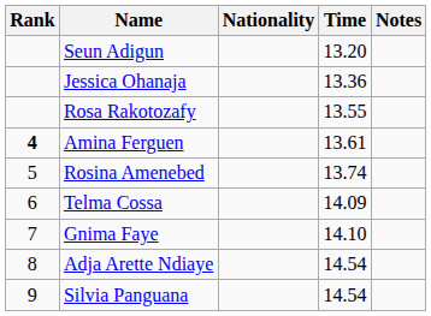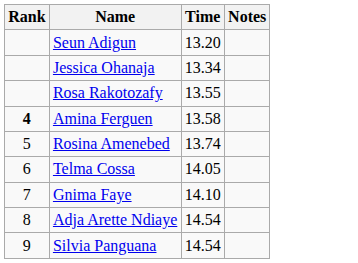 <table class="wikitable sortable" style="text-align:center">
 <tr>
 <th>Rank</th>
 <th>Name</th>
-<th>Nationality</th>
 <th>Time</th>
 <th>Notes</th>
 </tr>
 <tr>
 <td></td>
 <td align=left><a href='#'>Seun Adigun</a></td>
-<td align=left></td>
 <td>13.20</td>
 <td></td>
 </tr>
 <tr>
 <td></td>
 <td align=left><a href='#'>Jessica Ohanaja</a></td>
-<td align=left></td>
-<td>13.36</td>
+<td>13.34</td>
 <td></td>
 </tr>
 <tr>
 <td></td>
 <td align=left><a href='#'>Rosa Rakotozafy</a></td>
-<td align=left></td>
 <td>13.55</td>
 <td></td>
 </tr>
 <tr>
 <td><strong>4</strong></td>
 <td align=left><a href='#'>Amina Ferguen</a></td>
-<td align=left></td>
-<td>13.61</td>
+<td>13.58</td>
 <td></td>
 </tr>
 <tr>
 <td>5</td>
 <td align=left><a href='#'>Rosina Amenebed</a></td>
-<td align=left></td>
 <td>13.74</td>
 <td></td>
 </tr>
 <tr>
 <td>6</td>
 <td align=left><a href='#'>Telma Cossa</a></td>
-<td align=left></td>
-<td>14.09</td>
+<td>14.05</td>
 <td></td>
 </tr>
 <tr>
 <td>7</td>
 <td align=left><a href='#'>Gnima Faye</a></td>
-<td align=left></td>
 <td>14.10</td>
 <td></td>
 </tr>
 <tr>
 <td>8</td>
 <td align=left><a href='#'>Adja Arette Ndiaye</a></td>
-<td align=left></td>
 <td>14.54</td>
 <td></td>
 </tr>
 <tr>
 <td>9</td>
 <td align=left><a href='#'>Silvia Panguana</a></td>
-<td align=left></td>
 <td>14.54</td>
 <td></td>
 </tr>
 </table>
